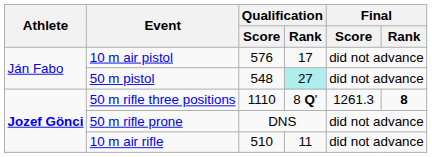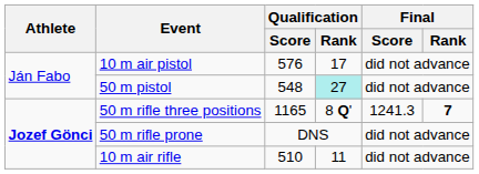 <table class="wikitable" style="font-size:90%">
 <tr>
 <th rowspan="2">Athlete</th>
 <th rowspan="2">Event</th>
 <th colspan="2">Qualification</th>
 <th colspan="2">Final</th>
 </tr>
 <tr>
 <th>Score</th>
 <th>Rank</th>
 <th>Score</th>
 <th>Rank</th>
 </tr>
 <tr>
 <td rowspan=2><a href='#'>Ján Fabo</a></td>
 <td><a href='#'>10 m air pistol</a></td>
 <td align="center">576</td>
 <td align="center">17</td>
 <td colspan="2"  align="center">did not advance</td>
 </tr>
 <tr>
 <td><a href='#'>50 m pistol</a></td>
 <td align="center">548</td>
 <td align="center" style="background: paleturquoise;">27</td>
 <td colspan="2"  align="center">did not advance</td>
 </tr>
 <tr>
 <td rowspan=3><strong><a href='#'>Jozef Gönci</a></strong></td>
 <td><a href='#'>50 m rifle three positions</a></td>
-<td align="center">1110</td>
+<td align="center">1165</td>
 <td align="center">8 <strong>Q</strong>'</td>
-<td align="center">1261.3</td>
-<td align="center"><strong>8</strong></td>
+<td align="center">1241.3</td>
+<td align="center"><strong>7</strong></td>
 </tr>
 <tr>
 <td><a href='#'>50 m rifle prone</a></td>
 <td colspan="2"  align="center">DNS</td>
 <td colspan="2"  align="center">did not advance</td>
 </tr>
 <tr>
 <td><a href='#'>10 m air rifle</a></td>
 <td align="center">510</td>
 <td align="center">11</td>
 <td colspan="2"  align="center">did not advance</td>
 </tr>
 </table>
